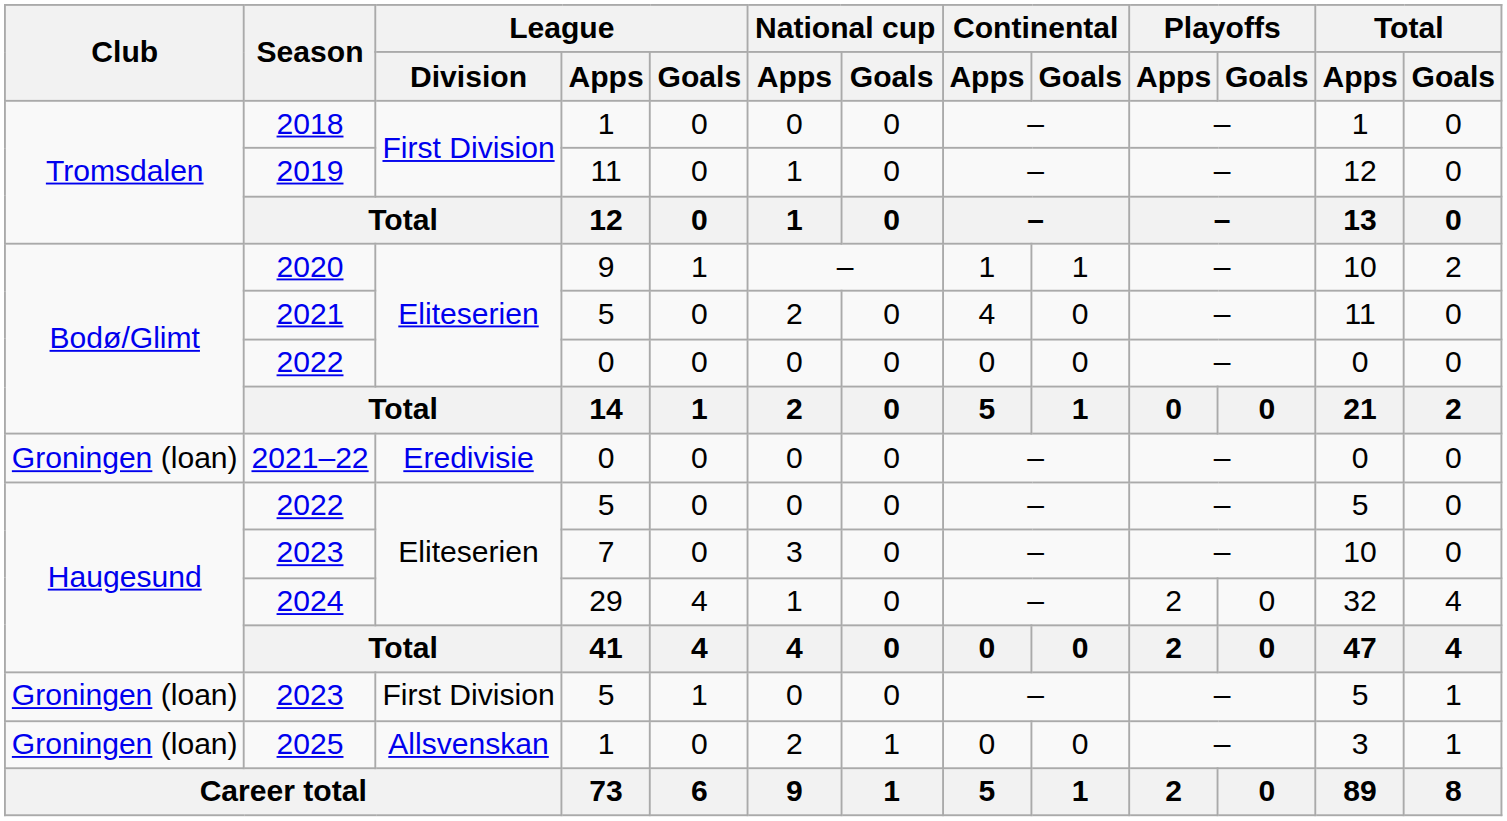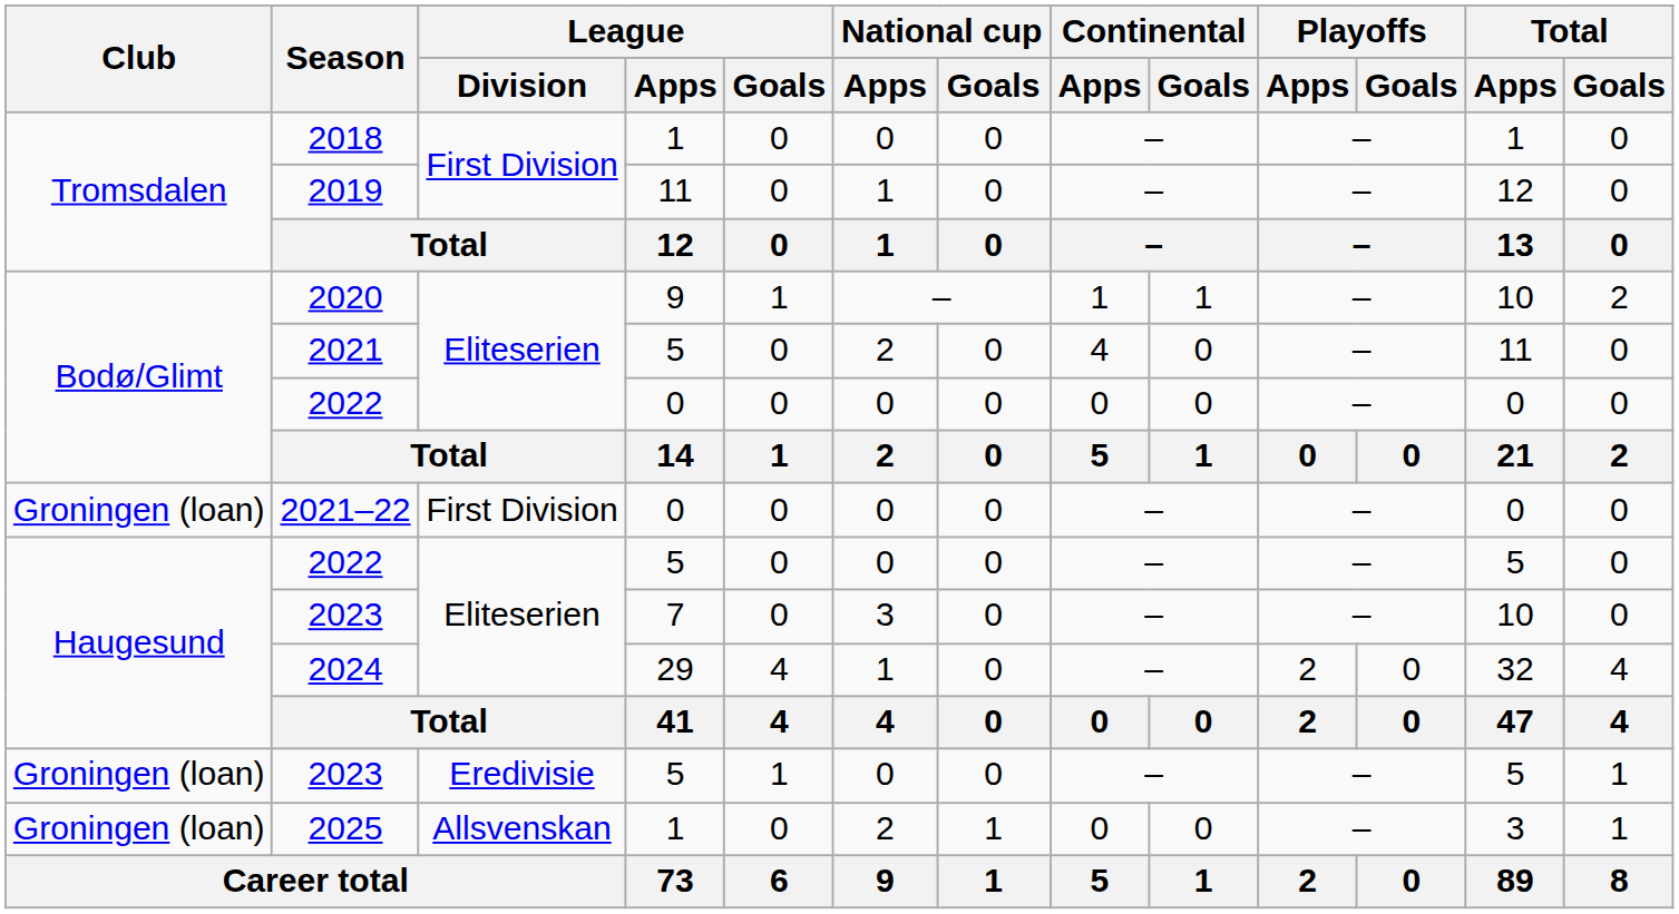 <table class="wikitable" style="text-align:center">
 <tr>
 <th rowspan="2">Club</th>
 <th rowspan="2">Season</th>
 <th colspan="3">League</th>
 <th colspan="2">National cup</th>
 <th colspan="2">Continental</th>
 <th colspan="2">Playoffs</th>
 <th colspan="2">Total</th>
 </tr>
 <tr>
 <th>Division</th>
 <th>Apps</th>
 <th>Goals</th>
 <th>Apps</th>
 <th>Goals</th>
 <th>Apps</th>
 <th>Goals</th>
 <th>Apps</th>
 <th>Goals</th>
 <th>Apps</th>
 <th>Goals</th>
 </tr>
 <tr>
 <td rowspan="3"><a href='#'>Tromsdalen</a></td>
 <td><a href='#'>2018</a></td>
 <td rowspan="2"><a href='#'>First Division</a></td>
 <td>1</td>
 <td>0</td>
 <td>0</td>
 <td>0</td>
 <td colspan="2">–</td>
 <td colspan="2">–</td>
 <td>1</td>
 <td>0</td>
 </tr>
 <tr>
 <td><a href='#'>2019</a></td>
 <td>11</td>
 <td>0</td>
 <td>1</td>
 <td>0</td>
 <td colspan="2">–</td>
 <td colspan="2">–</td>
 <td>12</td>
 <td>0</td>
 </tr>
 <tr>
 <th colspan="2">Total</th>
 <th>12</th>
 <th>0</th>
 <th>1</th>
 <th>0</th>
 <th colspan="2">–</th>
 <th colspan="2">–</th>
 <th>13</th>
 <th>0</th>
 </tr>
 <tr>
 <td rowspan="4"><a href='#'>Bodø/Glimt</a></td>
 <td><a href='#'>2020</a></td>
 <td rowspan="3"><a href='#'>Eliteserien</a></td>
 <td>9</td>
 <td>1</td>
 <td colspan="2">–</td>
 <td>1</td>
 <td>1</td>
 <td colspan="2">–</td>
 <td>10</td>
 <td>2</td>
 </tr>
 <tr>
 <td><a href='#'>2021</a></td>
 <td>5</td>
 <td>0</td>
 <td>2</td>
 <td>0</td>
 <td>4</td>
 <td>0</td>
 <td colspan="2">–</td>
 <td>11</td>
 <td>0</td>
 </tr>
 <tr>
 <td><a href='#'>2022</a></td>
 <td>0</td>
 <td>0</td>
 <td>0</td>
 <td>0</td>
 <td>0</td>
 <td>0</td>
 <td colspan="2">–</td>
 <td>0</td>
 <td>0</td>
 </tr>
 <tr>
 <th colspan="2">Total</th>
 <th>14</th>
 <th>1</th>
 <th>2</th>
 <th>0</th>
 <th>5</th>
 <th>1</th>
 <th>0</th>
 <th>0</th>
 <th>21</th>
 <th>2</th>
 </tr>
 <tr>
 <td><a href='#'>Groningen</a> (loan)</td>
 <td><a href='#'>2021–22</a></td>
-<td><a href='#'>Eredivisie</a></td>
+<td>First Division</td>
 <td>0</td>
 <td>0</td>
 <td>0</td>
 <td>0</td>
 <td colspan="2">–</td>
 <td colspan="2">–</td>
 <td>0</td>
 <td>0</td>
 </tr>
 <tr>
 <td rowspan="4"><a href='#'>Haugesund</a></td>
 <td><a href='#'>2022</a></td>
 <td rowspan="3">Eliteserien</td>
 <td>5</td>
 <td>0</td>
 <td>0</td>
 <td>0</td>
 <td colspan="2">–</td>
 <td colspan="2">–</td>
 <td>5</td>
 <td>0</td>
 </tr>
 <tr>
 <td><a href='#'>2023</a></td>
 <td>7</td>
 <td>0</td>
 <td>3</td>
 <td>0</td>
 <td colspan="2">–</td>
 <td colspan="2">–</td>
 <td>10</td>
 <td>0</td>
 </tr>
 <tr>
 <td><a href='#'>2024</a></td>
 <td>29</td>
 <td>4</td>
 <td>1</td>
 <td>0</td>
 <td colspan="2">–</td>
 <td>2</td>
 <td>0</td>
 <td>32</td>
 <td>4</td>
 </tr>
 <tr>
 <th colspan="2">Total</th>
 <th>41</th>
 <th>4</th>
 <th>4</th>
 <th>0</th>
 <th>0</th>
 <th>0</th>
 <th>2</th>
 <th>0</th>
 <th>47</th>
 <th>4</th>
 </tr>
 <tr>
 <td><a href='#'>Groningen</a> (loan)</td>
 <td><a href='#'>2023</a></td>
-<td>First Division</td>
+<td><a href='#'>Eredivisie</a></td>
 <td>5</td>
 <td>1</td>
 <td>0</td>
 <td>0</td>
 <td colspan="2">–</td>
 <td colspan="2">–</td>
 <td>5</td>
 <td>1</td>
 </tr>
 <tr>
 <td><a href='#'>Groningen</a> (loan)</td>
 <td><a href='#'>2025</a></td>
 <td><a href='#'>Allsvenskan</a></td>
 <td>1</td>
 <td>0</td>
 <td>2</td>
 <td>1</td>
 <td>0</td>
 <td>0</td>
 <td colspan="2">–</td>
 <td>3</td>
 <td>1</td>
 </tr>
 <tr>
 <th colspan="3">Career total</th>
 <th>73</th>
 <th>6</th>
 <th>9</th>
 <th>1</th>
 <th>5</th>
 <th>1</th>
 <th>2</th>
 <th>0</th>
 <th>89</th>
 <th>8</th>
 </tr>
 </table>
